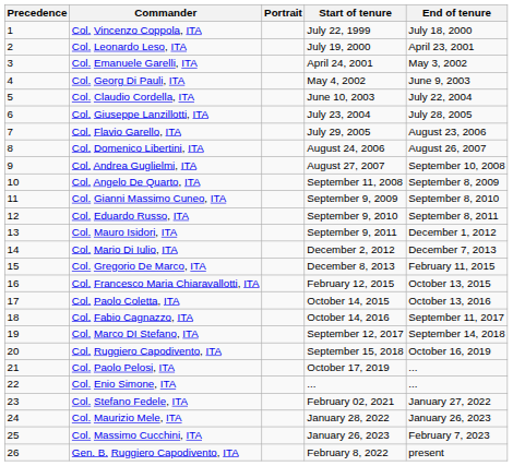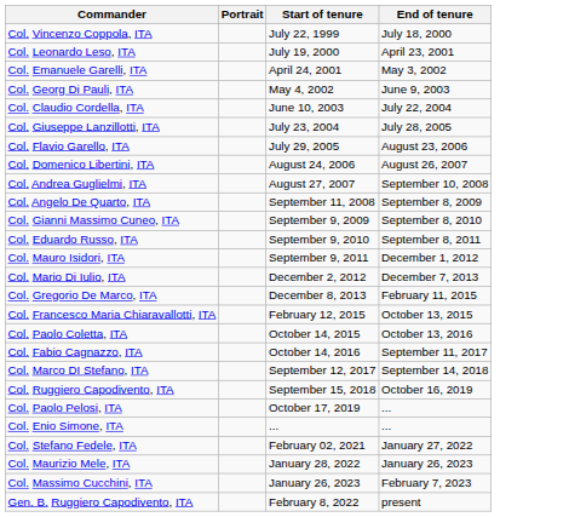 <table class="wikitable sortable">
 <tr>
-<th>Precedence</th>
 <th>Commander</th>
 <th>Portrait</th>
 <th>Start of tenure</th>
 <th>End of tenure</th>
 </tr>
 <tr>
-<td>1</td>
 <td><a href='#'>Col.</a> <a href='#'>Vincenzo Coppola</a>, <a href='#'>ITA</a></td>
 <td></td>
 <td>July 22, 1999</td>
 <td>July 18, 2000</td>
 </tr>
 <tr>
-<td>2</td>
 <td><a href='#'>Col.</a> <a href='#'>Leonardo Leso</a>, <a href='#'>ITA</a></td>
 <td></td>
 <td>July 19, 2000</td>
 <td>April 23, 2001</td>
 </tr>
 <tr>
-<td>3</td>
 <td><a href='#'>Col.</a> <a href='#'>Emanuele Garelli</a>, <a href='#'>ITA</a></td>
 <td></td>
 <td>April 24, 2001</td>
 <td>May 3, 2002</td>
 </tr>
 <tr>
-<td>4</td>
 <td><a href='#'>Col.</a> <a href='#'>Georg Di Pauli</a>, <a href='#'>ITA</a></td>
 <td></td>
 <td>May 4, 2002</td>
 <td>June 9, 2003</td>
 </tr>
 <tr>
-<td>5</td>
 <td><a href='#'>Col.</a> <a href='#'>Claudio Cordella</a>, <a href='#'>ITA</a></td>
 <td></td>
 <td>June 10, 2003</td>
 <td>July 22, 2004</td>
 </tr>
 <tr>
-<td>6</td>
 <td><a href='#'>Col.</a> <a href='#'>Giuseppe Lanzillotti</a>, <a href='#'>ITA</a></td>
 <td></td>
 <td>July 23, 2004</td>
 <td>July 28, 2005</td>
 </tr>
 <tr>
-<td>7</td>
 <td><a href='#'>Col.</a> <a href='#'>Flavio Garello</a>, <a href='#'>ITA</a></td>
 <td></td>
 <td>July 29, 2005</td>
 <td>August 23, 2006</td>
 </tr>
 <tr>
-<td>8</td>
 <td><a href='#'>Col.</a> <a href='#'>Domenico Libertini</a>, <a href='#'>ITA</a></td>
 <td></td>
 <td>August 24, 2006</td>
 <td>August 26, 2007</td>
 </tr>
 <tr>
-<td>9</td>
 <td><a href='#'>Col.</a> <a href='#'>Andrea Guglielmi</a>, <a href='#'>ITA</a></td>
 <td></td>
 <td>August 27, 2007</td>
 <td>September 10, 2008</td>
 </tr>
 <tr>
-<td>10</td>
 <td><a href='#'>Col.</a> <a href='#'>Angelo De Quarto</a>, <a href='#'>ITA</a></td>
 <td></td>
 <td>September 11, 2008</td>
 <td>September 8, 2009</td>
 </tr>
 <tr>
-<td>11</td>
 <td><a href='#'>Col.</a> <a href='#'>Gianni Massimo Cuneo</a>, <a href='#'>ITA</a></td>
 <td></td>
 <td>September 9, 2009</td>
 <td>September 8, 2010</td>
 </tr>
 <tr>
-<td>12</td>
 <td><a href='#'>Col.</a> <a href='#'>Eduardo Russo</a>, <a href='#'>ITA</a></td>
 <td></td>
 <td>September 9, 2010</td>
 <td>September 8, 2011</td>
 </tr>
 <tr>
-<td>13</td>
 <td><a href='#'>Col.</a> <a href='#'>Mauro Isidori</a>, <a href='#'>ITA</a></td>
 <td></td>
 <td>September 9, 2011</td>
 <td>December 1, 2012</td>
 </tr>
 <tr>
-<td>14</td>
 <td><a href='#'>Col.</a> <a href='#'>Mario Di Iulio</a>, <a href='#'>ITA</a></td>
 <td></td>
 <td>December 2, 2012</td>
 <td>December 7, 2013</td>
 </tr>
 <tr>
-<td>15</td>
 <td><a href='#'>Col.</a> <a href='#'>Gregorio De Marco</a>, <a href='#'>ITA</a></td>
 <td></td>
 <td>December 8, 2013</td>
 <td>February 11, 2015</td>
 </tr>
 <tr>
-<td>16</td>
 <td><a href='#'>Col.</a> <a href='#'>Francesco Maria Chiaravallotti</a>, <a href='#'>ITA</a></td>
 <td></td>
 <td>February 12, 2015</td>
 <td>October 13, 2015</td>
 </tr>
 <tr>
-<td>17</td>
 <td><a href='#'>Col.</a> <a href='#'>Paolo Coletta</a>, <a href='#'>ITA</a></td>
 <td></td>
 <td>October 14, 2015</td>
 <td>October 13, 2016</td>
 </tr>
 <tr>
-<td>18</td>
 <td><a href='#'>Col.</a> <a href='#'>Fabio Cagnazzo</a>, <a href='#'>ITA</a></td>
 <td></td>
 <td>October 14, 2016</td>
 <td>September 11, 2017</td>
 </tr>
 <tr>
-<td>19</td>
 <td><a href='#'>Col.</a> <a href='#'>Marco DI Stefano</a>, <a href='#'>ITA</a></td>
 <td></td>
 <td>September 12, 2017</td>
 <td>September 14, 2018</td>
 </tr>
 <tr>
-<td>20</td>
 <td><a href='#'>Col.</a> <a href='#'>Ruggiero Capodivento</a>, <a href='#'>ITA</a></td>
 <td></td>
 <td>September 15, 2018</td>
 <td>October 16, 2019</td>
 </tr>
 <tr>
-<td>21</td>
 <td><a href='#'>Col.</a> <a href='#'>Paolo Pelosi</a>, <a href='#'>ITA</a></td>
 <td></td>
 <td>October 17, 2019</td>
 <td>...</td>
 </tr>
 <tr>
-<td>22</td>
 <td><a href='#'>Col.</a> <a href='#'>Enio Simone</a>, <a href='#'>ITA</a></td>
 <td></td>
 <td>...</td>
 <td>...</td>
 </tr>
 <tr>
-<td>23</td>
 <td><a href='#'>Col.</a> <a href='#'>Stefano Fedele</a>, <a href='#'>ITA</a></td>
 <td></td>
 <td>February 02, 2021</td>
 <td>January 27, 2022</td>
 </tr>
 <tr>
-<td>24</td>
 <td><a href='#'>Col.</a> <a href='#'>Maurizio Mele</a>, <a href='#'>ITA</a></td>
 <td></td>
 <td>January 28, 2022</td>
 <td>January 26, 2023</td>
 </tr>
 <tr>
-<td>25</td>
 <td><a href='#'>Col.</a> <a href='#'>Massimo Cucchini</a>, <a href='#'>ITA</a></td>
 <td></td>
 <td>January 26, 2023</td>
 <td>February 7, 2023</td>
 </tr>
 <tr>
-<td>26</td>
 <td><a href='#'>Gen. B.</a> <a href='#'>Ruggiero Capodivento</a>, <a href='#'>ITA</a></td>
 <td></td>
 <td>February 8, 2022</td>
 <td>present</td>
 </tr>
 </table>
